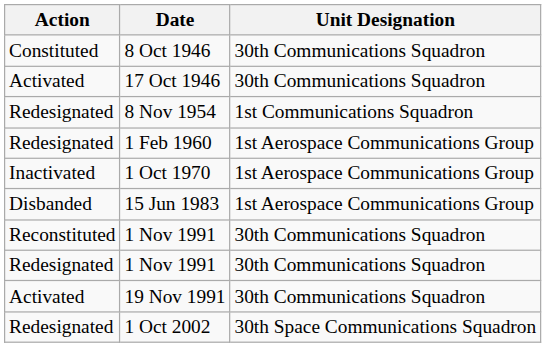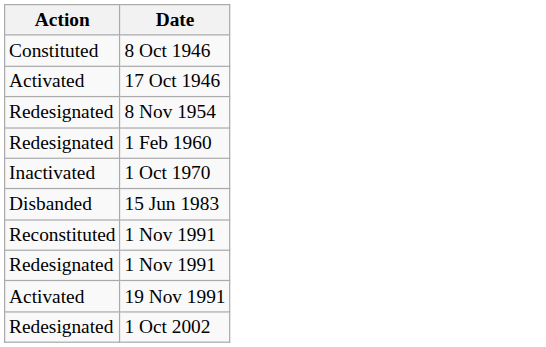 <table class="wikitable">
 <tr>
 <th>Action</th>
 <th>Date</th>
-<th>Unit Designation</th>
 </tr>
 <tr>
 <td>Constituted</td>
 <td>8 Oct 1946</td>
-<td>30th Communications Squadron</td>
 </tr>
 <tr>
 <td>Activated</td>
 <td>17 Oct 1946</td>
-<td>30th Communications Squadron</td>
 </tr>
 <tr>
 <td>Redesignated</td>
 <td>8 Nov 1954</td>
-<td>1st Communications Squadron</td>
 </tr>
 <tr>
 <td>Redesignated</td>
 <td>1 Feb 1960</td>
-<td>1st Aerospace Communications Group</td>
 </tr>
 <tr>
 <td>Inactivated</td>
 <td>1 Oct 1970</td>
-<td>1st Aerospace Communications Group</td>
 </tr>
 <tr>
 <td>Disbanded</td>
 <td>15 Jun 1983</td>
-<td>1st Aerospace Communications Group</td>
 </tr>
 <tr>
 <td>Reconstituted</td>
 <td>1 Nov 1991</td>
-<td>30th Communications Squadron</td>
 </tr>
 <tr>
 <td>Redesignated</td>
 <td>1 Nov 1991</td>
-<td>30th Communications Squadron</td>
 </tr>
 <tr>
 <td>Activated</td>
 <td>19 Nov 1991</td>
-<td>30th Communications Squadron</td>
 </tr>
 <tr>
 <td>Redesignated</td>
 <td>1 Oct 2002</td>
-<td>30th Space Communications Squadron</td>
 </tr>
 </table>
